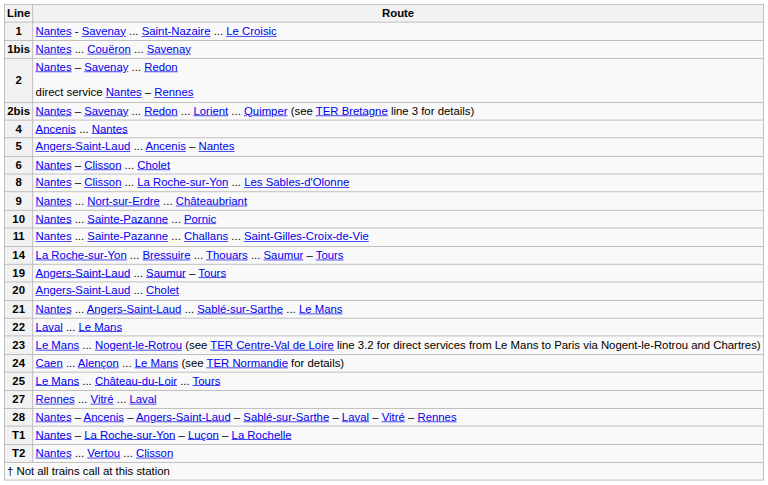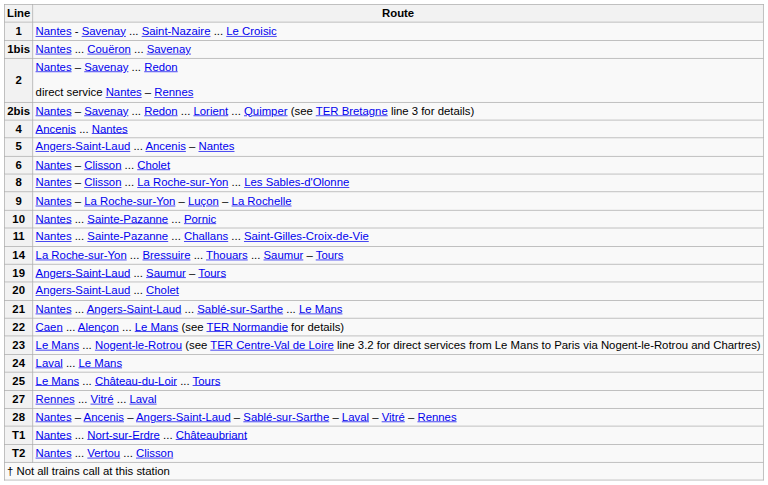 <table class="wikitable vatop">
 <tr>
 <th>Line</th>
 <th>Route</th>
 </tr>
 <tr>
 <th>1</th>
 <td><a href='#'>Nantes</a> - <a href='#'>Savenay</a> ... <a href='#'>Saint-Nazaire</a> ... <a href='#'>Le Croisic</a></td>
 </tr>
 <tr>
 <th>1bis</th>
 <td><a href='#'>Nantes</a> ... <a href='#'>Couëron</a> ... <a href='#'>Savenay</a></td>
 </tr>
 <tr>
 <th>2</th>
 <td><a href='#'>Nantes</a> – <a href='#'>Savenay</a> ... <a href='#'>Redon</a><br><br>direct service <a href='#'>Nantes</a> – <a href='#'>Rennes</a></td>
 </tr>
 <tr>
 <th>2bis</th>
 <td><a href='#'>Nantes</a> – <a href='#'>Savenay</a> ... <a href='#'>Redon</a> ... <a href='#'>Lorient</a> ... <a href='#'>Quimper</a> (see <a href='#'>TER Bretagne</a> line 3 for details)</td>
 </tr>
 <tr>
 <th>4</th>
 <td><a href='#'>Ancenis</a> ... <a href='#'>Nantes</a></td>
 </tr>
 <tr>
 <th>5</th>
 <td><a href='#'>Angers-Saint-Laud</a> ... <a href='#'>Ancenis</a> – <a href='#'>Nantes</a></td>
 </tr>
 <tr>
 <th>6</th>
 <td><a href='#'>Nantes</a> – <a href='#'>Clisson</a> ... <a href='#'>Cholet</a></td>
 </tr>
 <tr>
 <th>8</th>
 <td><a href='#'>Nantes</a> – <a href='#'>Clisson</a> ... <a href='#'>La Roche-sur-Yon</a> ... <a href='#'>Les Sables-d'Olonne</a></td>
 </tr>
 <tr>
 <th>9</th>
-<td><a href='#'>Nantes</a> ... <a href='#'>Nort-sur-Erdre</a> ... <a href='#'>Châteaubriant</a></td>
+<td><a href='#'>Nantes</a> – <a href='#'>La Roche-sur-Yon</a> – <a href='#'>Luçon</a> – <a href='#'>La Rochelle</a></td>
 </tr>
 <tr>
 <th>10</th>
 <td><a href='#'>Nantes</a> ... <a href='#'>Sainte-Pazanne</a> ... <a href='#'>Pornic</a></td>
 </tr>
 <tr>
 <th>11</th>
 <td><a href='#'>Nantes</a> ... <a href='#'>Sainte-Pazanne</a> ... <a href='#'>Challans</a> ... <a href='#'>Saint-Gilles-Croix-de-Vie</a></td>
 </tr>
 <tr>
 <th>14</th>
 <td><a href='#'>La Roche-sur-Yon</a> ... <a href='#'>Bressuire</a> ... <a href='#'>Thouars</a> ... <a href='#'>Saumur</a> – <a href='#'>Tours</a></td>
 </tr>
 <tr>
 <th>19</th>
 <td><a href='#'>Angers-Saint-Laud</a> ... <a href='#'>Saumur</a> – <a href='#'>Tours</a></td>
 </tr>
 <tr>
 <th>20</th>
 <td><a href='#'>Angers-Saint-Laud</a> ... <a href='#'>Cholet</a></td>
 </tr>
 <tr>
 <th>21</th>
 <td><a href='#'>Nantes</a> ... <a href='#'>Angers-Saint-Laud</a> ... <a href='#'>Sablé-sur-Sarthe</a> ... <a href='#'>Le Mans</a></td>
 </tr>
 <tr>
 <th>22</th>
-<td><a href='#'>Laval</a> ... <a href='#'>Le Mans</a></td>
+<td><a href='#'>Caen</a> ... <a href='#'>Alençon</a> ... <a href='#'>Le Mans</a> (see <a href='#'>TER Normandie</a> for details)</td>
 </tr>
 <tr>
 <th>23</th>
 <td><a href='#'>Le Mans</a> ... <a href='#'>Nogent-le-Rotrou</a> (see <a href='#'>TER Centre-Val de Loire</a> line 3.2 for direct services from Le Mans to Paris via Nogent-le-Rotrou and Chartres)</td>
 </tr>
 <tr>
 <th>24</th>
-<td><a href='#'>Caen</a> ... <a href='#'>Alençon</a> ... <a href='#'>Le Mans</a> (see <a href='#'>TER Normandie</a> for details)</td>
+<td><a href='#'>Laval</a> ... <a href='#'>Le Mans</a></td>
 </tr>
 <tr>
 <th>25</th>
 <td><a href='#'>Le Mans</a> ... <a href='#'>Château-du-Loir</a> ... <a href='#'>Tours</a></td>
 </tr>
 <tr>
 <th>27</th>
 <td><a href='#'>Rennes</a> ... <a href='#'>Vitré</a> ... <a href='#'>Laval</a></td>
 </tr>
 <tr>
 <th>28</th>
 <td><a href='#'>Nantes</a> – <a href='#'>Ancenis</a> – <a href='#'>Angers-Saint-Laud</a> – <a href='#'>Sablé-sur-Sarthe</a> – <a href='#'>Laval</a> – <a href='#'>Vitré</a> – <a href='#'>Rennes</a></td>
 </tr>
 <tr>
 <th>T1</th>
-<td><a href='#'>Nantes</a> – <a href='#'>La Roche-sur-Yon</a> – <a href='#'>Luçon</a> – <a href='#'>La Rochelle</a></td>
+<td><a href='#'>Nantes</a> ... <a href='#'>Nort-sur-Erdre</a> ... <a href='#'>Châteaubriant</a></td>
 </tr>
 <tr>
 <th>T2</th>
 <td><a href='#'>Nantes</a> ... <a href='#'>Vertou</a> ... <a href='#'>Clisson</a></td>
 </tr>
 <tr>
 <td colspan="3">† Not all trains call at this station</td>
 </tr>
 </table>
